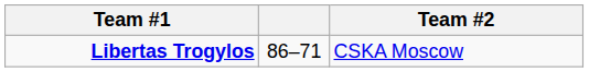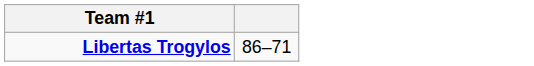 <table class=wikitable style="text-align:center">
 <tr>
 <th width=200>Team #1</th>
 <th width=50></th>
-<th width=200>Team #2</th>
 </tr>
 <tr>
 <td align=right><strong><a href='#'>Libertas Trogylos</a></strong> </td>
 <td>86–71</td>
-<td align=left> <a href='#'>CSKA Moscow</a></td>
 </tr>
 </table>
